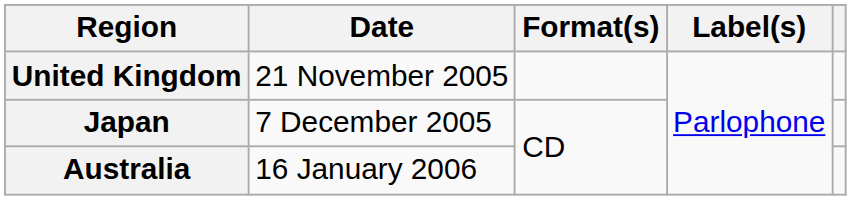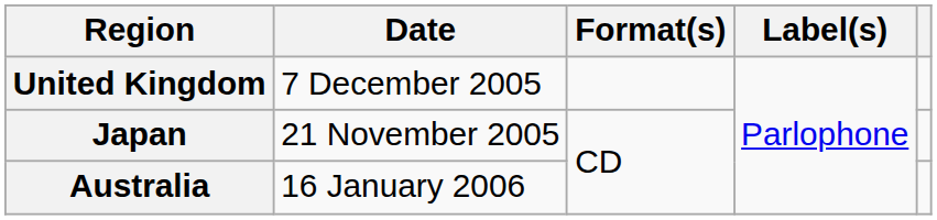 <table class="wikitable plainrowheaders">
 <tr>
 <th scope="col">Region</th>
 <th scope="col">Date</th>
 <th scope="col">Format(s)</th>
 <th scope="col">Label(s)</th>
 <th scope="col"></th>
 </tr>
 <tr>
 <th scope="row">United Kingdom</th>
-<td>21 November 2005</td>
+<td>7 December 2005</td>
 <td></td>
 <td rowspan="3"><a href='#'>Parlophone</a></td>
 <td align="center"></td>
 </tr>
 <tr>
 <th scope="row">Japan</th>
-<td>7 December 2005</td>
+<td>21 November 2005</td>
 <td rowspan="2">CD</td>
 <td align="center"></td>
 </tr>
 <tr>
 <th scope="row">Australia</th>
 <td>16 January 2006</td>
 <td align="center"></td>
 </tr>
 </table>
